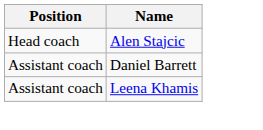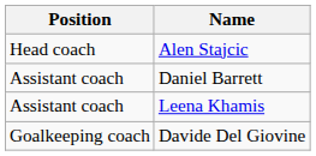 <table class="wikitable">
 <tr>
 <th>Position</th>
 <th>Name</th>
 </tr>
 <tr>
 <td>Head coach</td>
 <td> <a href='#'>Alen Stajcic</a></td>
 </tr>
 <tr>
 <td>Assistant coach</td>
 <td> Daniel Barrett</td>
 </tr>
 <tr>
 <td>Assistant coach</td>
 <td> <a href='#'>Leena Khamis</a></td>
 </tr>
+<tr>
+<td>Goalkeeping coach</td>
+<td> Davide Del Giovine</td>
+</tr>
 </table>
